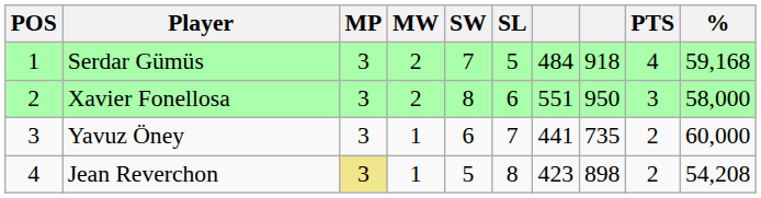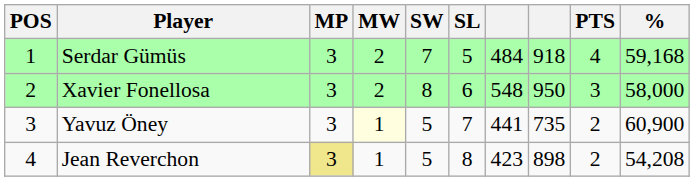 <table class="wikitable" style="text-align: center;">
 <tr>
 <th width=20>POS</th>
 <th width=180>Player</th>
 <th width=20>MP</th>
 <th width=20>MW</th>
 <th width=20>SW</th>
 <th width=20>SL</th>
 <th width=20></th>
 <th width=20></th>
 <th width=20>PTS</th>
 <th width=20>%</th>
 </tr>
 <tr style="background:#aaffaa;">
 <td>1</td>
 <td style="text-align:left;"> Serdar Gümüs</td>
 <td>3</td>
 <td>2</td>
 <td>7</td>
 <td>5</td>
 <td>484</td>
 <td>918</td>
 <td>4</td>
 <td>59,168</td>
 </tr>
 <tr style="background:#aaffaa;">
 <td>2</td>
 <td style="text-align:left;"> Xavier Fonellosa</td>
 <td>3</td>
 <td>2</td>
 <td>8</td>
 <td>6</td>
-<td>551</td>
+<td>548</td>
 <td>950</td>
 <td>3</td>
 <td>58,000</td>
 </tr>
 <tr>
 <td>3</td>
 <td style="text-align:left;"> Yavuz Öney</td>
 <td>3</td>
-<td>1</td>
-<td>6</td>
+<td style="background: lightyellow;">1</td>
+<td>5</td>
 <td>7</td>
 <td>441</td>
 <td>735</td>
 <td>2</td>
-<td>60,000</td>
+<td>60,900</td>
 </tr>
 <tr>
 <td>4</td>
 <td style="text-align:left;"> Jean Reverchon</td>
 <td style="background: khaki;">3</td>
 <td>1</td>
 <td>5</td>
 <td>8</td>
 <td>423</td>
 <td>898</td>
 <td>2</td>
 <td>54,208</td>
 </tr>
 </table>
